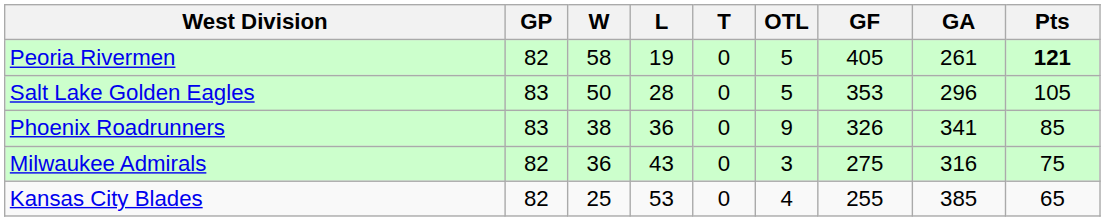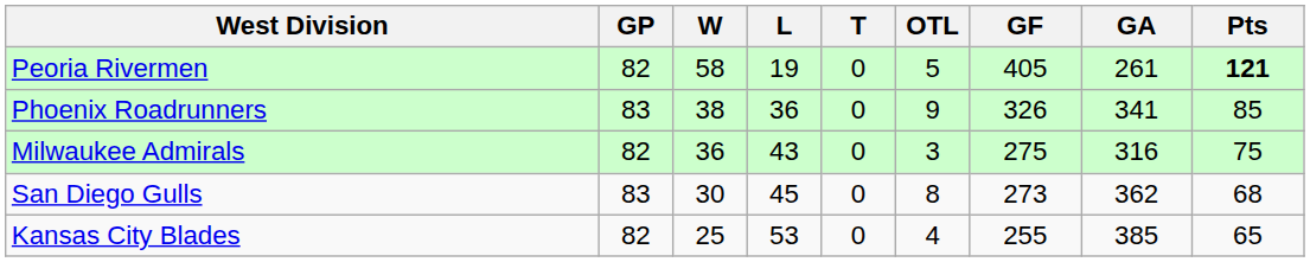 <table class="wikitable">
 <tr>
 <th width="40%">West Division</th>
 <th width="5%">GP</th>
 <th width="5%">W</th>
 <th width="5%">L</th>
 <th width="5%">T</th>
 <th width="5%">OTL</th>
 <th width="7.5%">GF</th>
 <th width="7.5%">GA</th>
 <th width="7.5%">Pts</th>
 </tr>
 <tr align="center" bgcolor="#CCFFCC">
 <td align="left"><a href='#'>Peoria Rivermen</a></td>
 <td>82</td>
 <td>58</td>
 <td>19</td>
 <td>0</td>
 <td>5</td>
 <td>405</td>
 <td>261</td>
 <td><strong>121</strong></td>
 </tr>
 <tr align="center" bgcolor="#CCFFCC">
-<td align="left"><a href='#'>Salt Lake Golden Eagles</a></td>
-<td>83</td>
-<td>50</td>
-<td>28</td>
-<td>0</td>
-<td>5</td>
-<td>353</td>
-<td>296</td>
-<td>105</td>
-</tr>
-<tr align="center" bgcolor="#CCFFCC">
 <td align="left"><a href='#'>Phoenix Roadrunners</a></td>
 <td>83</td>
 <td>38</td>
 <td>36</td>
 <td>0</td>
 <td>9</td>
 <td>326</td>
 <td>341</td>
 <td>85</td>
 </tr>
 <tr align="center" bgcolor="#CCFFCC">
 <td align="left"><a href='#'>Milwaukee Admirals</a></td>
 <td>82</td>
 <td>36</td>
 <td>43</td>
 <td>0</td>
 <td>3</td>
 <td>275</td>
 <td>316</td>
 <td>75</td>
 </tr>
 <tr align="center">
+<td align="left"><a href='#'>San Diego Gulls</a></td>
+<td>83</td>
+<td>30</td>
+<td>45</td>
+<td>0</td>
+<td>8</td>
+<td>273</td>
+<td>362</td>
+<td>68</td>
+</tr>
+<tr align="center">
 <td align="left"><a href='#'>Kansas City Blades</a></td>
 <td>82</td>
 <td>25</td>
 <td>53</td>
 <td>0</td>
 <td>4</td>
 <td>255</td>
 <td>385</td>
 <td>65</td>
 </tr>
 </table>
